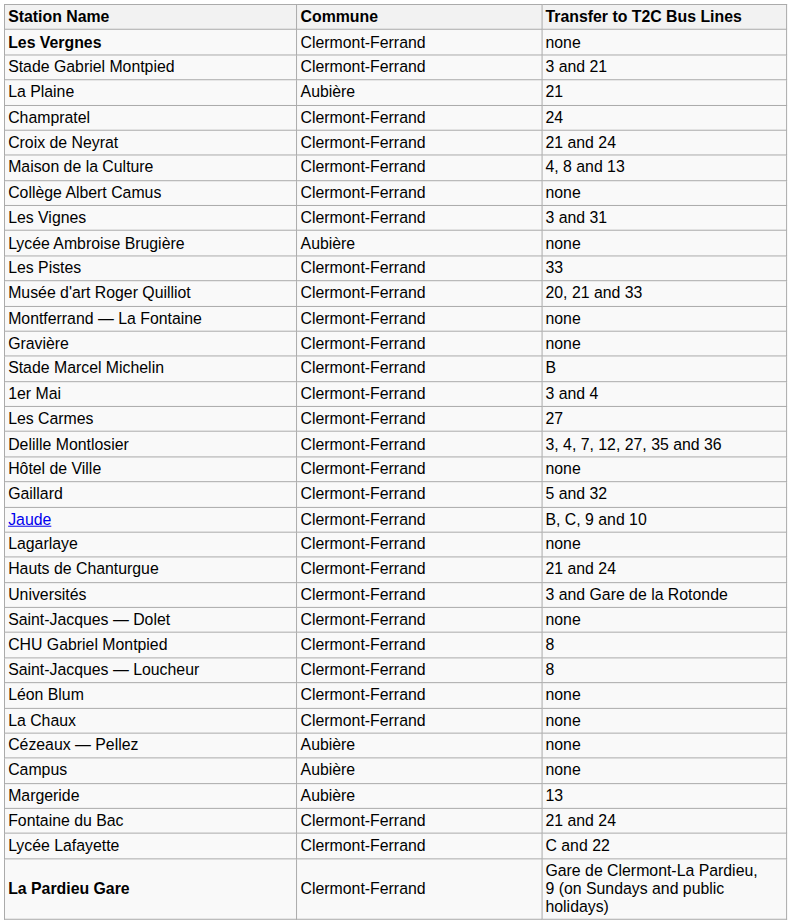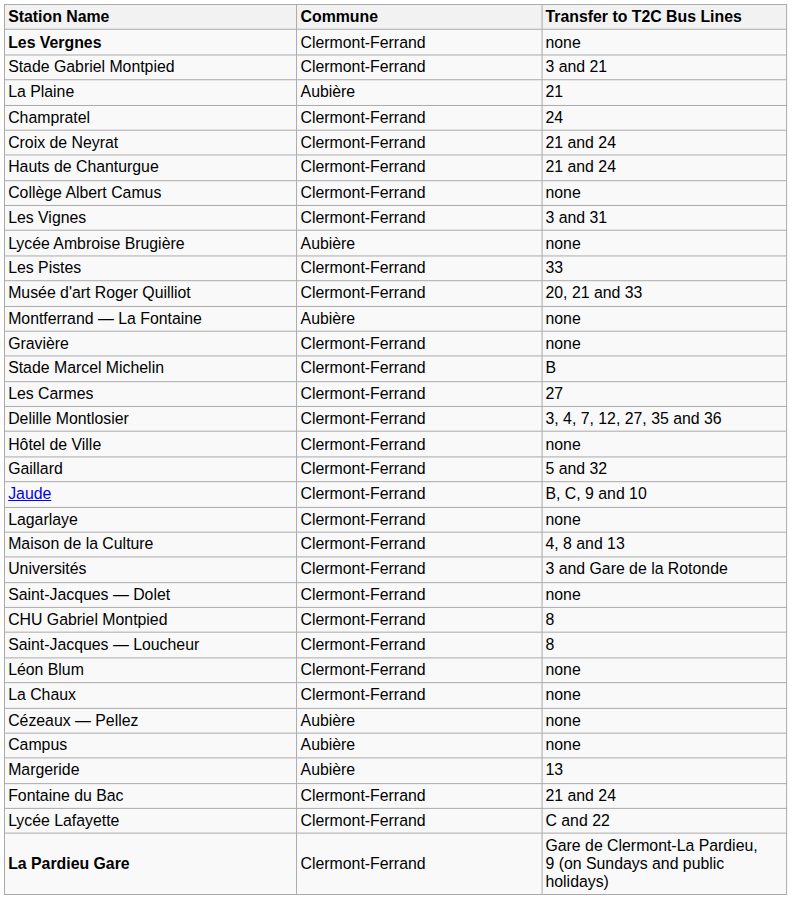 <table class="wikitable sortable">
 <tr>
 <th style="text-align:left; width:18em;">Station Name</th>
 <th style="text-align:left; width:15em;">Commune</th>
 <th style="text-align:left; width:15em;">Transfer to T2C Bus Lines</th>
 </tr>
 <tr class="sort">
 <td><strong>Les Vergnes</strong></td>
 <td>Clermont-Ferrand</td>
 <td>none</td>
 </tr>
 <tr>
 <td>Stade Gabriel Montpied</td>
 <td>Clermont-Ferrand</td>
 <td>3 and 21</td>
 </tr>
 <tr>
 <td>La Plaine</td>
 <td>Aubière</td>
 <td>21</td>
 </tr>
 <tr>
 <td>Champratel</td>
 <td>Clermont-Ferrand</td>
 <td>24</td>
 </tr>
 <tr>
 <td>Croix de Neyrat</td>
 <td>Clermont-Ferrand</td>
 <td>21 and 24</td>
 </tr>
 <tr>
-<td>Maison de la Culture</td>
+<td>Hauts de Chanturgue</td>
 <td>Clermont-Ferrand</td>
-<td>4, 8 and 13</td>
+<td>21 and 24</td>
 </tr>
 <tr>
 <td>Collège Albert Camus</td>
 <td>Clermont-Ferrand</td>
 <td>none</td>
 </tr>
 <tr>
 <td>Les Vignes</td>
 <td>Clermont-Ferrand</td>
 <td>3 and 31</td>
 </tr>
 <tr>
 <td>Lycée Ambroise Brugière</td>
 <td>Aubière</td>
 <td>none</td>
 </tr>
 <tr>
 <td>Les Pistes</td>
 <td>Clermont-Ferrand</td>
 <td>33</td>
 </tr>
 <tr>
 <td>Musée d'art Roger Quilliot</td>
 <td>Clermont-Ferrand</td>
 <td>20, 21 and 33</td>
 </tr>
 <tr>
 <td>Montferrand — La Fontaine</td>
-<td>Clermont-Ferrand</td>
+<td>Aubière</td>
 <td>none</td>
 </tr>
 <tr>
 <td>Gravière</td>
 <td>Clermont-Ferrand</td>
 <td>none</td>
 </tr>
 <tr>
 <td>Stade Marcel Michelin</td>
 <td>Clermont-Ferrand</td>
 <td>B</td>
-</tr>
-<tr>
-<td>1er Mai</td>
-<td>Clermont-Ferrand</td>
-<td>3 and 4</td>
 </tr>
 <tr>
 <td>Les Carmes</td>
 <td>Clermont-Ferrand</td>
 <td>27</td>
 </tr>
 <tr>
 <td>Delille Montlosier</td>
 <td>Clermont-Ferrand</td>
 <td>3, 4, 7, 12, 27, 35 and 36</td>
 </tr>
 <tr>
 <td>Hôtel de Ville</td>
 <td>Clermont-Ferrand</td>
 <td>none</td>
 </tr>
 <tr>
 <td>Gaillard</td>
 <td>Clermont-Ferrand</td>
 <td>5 and 32</td>
 </tr>
 <tr>
 <td><a href='#'>Jaude</a></td>
 <td>Clermont-Ferrand</td>
 <td>B, C, 9 and 10</td>
 </tr>
 <tr>
 <td>Lagarlaye</td>
 <td>Clermont-Ferrand</td>
 <td>none</td>
 </tr>
 <tr>
-<td>Hauts de Chanturgue</td>
+<td>Maison de la Culture</td>
 <td>Clermont-Ferrand</td>
-<td>21 and 24</td>
+<td>4, 8 and 13</td>
 </tr>
 <tr>
 <td>Universités</td>
 <td>Clermont-Ferrand</td>
 <td>3 and Gare de la Rotonde</td>
 </tr>
 <tr>
 <td>Saint-Jacques — Dolet</td>
 <td>Clermont-Ferrand</td>
 <td>none</td>
 </tr>
 <tr>
 <td>CHU Gabriel Montpied</td>
 <td>Clermont-Ferrand</td>
 <td>8</td>
 </tr>
 <tr>
 <td>Saint-Jacques — Loucheur</td>
 <td>Clermont-Ferrand</td>
 <td>8</td>
 </tr>
 <tr>
 <td>Léon Blum</td>
 <td>Clermont-Ferrand</td>
 <td>none</td>
 </tr>
 <tr>
 <td>La Chaux</td>
 <td>Clermont-Ferrand</td>
 <td>none</td>
 </tr>
 <tr>
 <td>Cézeaux — Pellez</td>
 <td>Aubière</td>
 <td>none</td>
 </tr>
 <tr>
 <td>Campus</td>
 <td>Aubière</td>
 <td>none</td>
 </tr>
 <tr>
 <td>Margeride</td>
 <td>Aubière</td>
 <td>13</td>
 </tr>
 <tr>
 <td>Fontaine du Bac</td>
 <td>Clermont-Ferrand</td>
 <td>21 and 24</td>
 </tr>
 <tr>
 <td>Lycée Lafayette</td>
 <td>Clermont-Ferrand</td>
 <td>C and 22</td>
 </tr>
 <tr>
 <td><strong>La Pardieu Gare</strong></td>
 <td>Clermont-Ferrand</td>
 <td>Gare de Clermont-La Pardieu, <br> 9 (on Sundays and public holidays)</td>
 </tr>
 </table>
